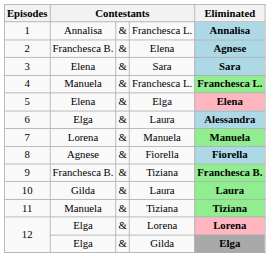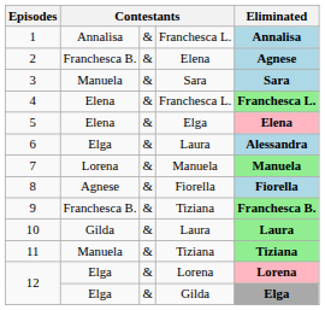 <table class="wikitable" style="text-align:center; font-size:85%;">
 <tr>
 <th>Episodes</th>
 <th colspan="3">Contestants</th>
 <th>Eliminated</th>
 </tr>
 <tr>
 <td>1</td>
 <td>Annalisa</td>
 <td>&</td>
 <td>Franchesca L.</td>
 <td style="background:lightblue;"><strong>Annalisa</strong></td>
 </tr>
 <tr>
 <td>2</td>
 <td>Franchesca B.</td>
 <td>&</td>
 <td>Elena</td>
 <td style="background:lightblue;"><strong>Agnese</strong></td>
 </tr>
 <tr>
 <td>3</td>
-<td>Elena</td>
+<td>Manuela</td>
 <td>&</td>
 <td>Sara</td>
 <td style="background:lightblue;"><strong>Sara</strong></td>
 </tr>
 <tr>
 <td>4</td>
-<td>Manuela</td>
+<td>Elena</td>
 <td>&</td>
 <td>Franchesca L.</td>
 <td style="background:lightgreen;"><strong>Franchesca L.</strong></td>
 </tr>
 <tr>
 <td>5</td>
 <td>Elena</td>
 <td>&</td>
 <td>Elga</td>
 <td style="background:lightpink;"><strong>Elena</strong></td>
 </tr>
 <tr>
 <td>6</td>
 <td>Elga</td>
 <td>&</td>
 <td>Laura</td>
 <td style="background:lightblue;"><strong>Alessandra</strong></td>
 </tr>
 <tr>
 <td>7</td>
 <td>Lorena</td>
 <td>&</td>
 <td>Manuela</td>
 <td style="background:lightgreen;"><strong>Manuela</strong></td>
 </tr>
 <tr>
 <td>8</td>
 <td>Agnese</td>
 <td>&</td>
 <td>Fiorella</td>
 <td style="background:lightblue;"><strong>Fiorella</strong></td>
 </tr>
 <tr>
 <td>9</td>
 <td>Franchesca B.</td>
 <td>&</td>
 <td>Tiziana</td>
 <td style="background:lightgreen;"><strong>Franchesca B.</strong></td>
 </tr>
 <tr>
 <td>10</td>
 <td>Gilda</td>
 <td>&</td>
 <td>Laura</td>
 <td style="background:lightgreen;"><strong>Laura</strong></td>
 </tr>
 <tr>
 <td>11</td>
 <td>Manuela</td>
 <td>&</td>
 <td>Tiziana</td>
 <td style="background:lightgreen;"><strong>Tiziana</strong></td>
 </tr>
 <tr>
 <td rowspan="2">12</td>
 <td>Elga</td>
 <td>&</td>
 <td>Lorena</td>
 <td style="background:lightpink;"><strong>Lorena</strong></td>
 </tr>
 <tr>
 <td>Elga</td>
 <td>&</td>
 <td>Gilda</td>
 <td style="background:darkgrey;"><strong>Elga</strong></td>
 </tr>
 </table>
